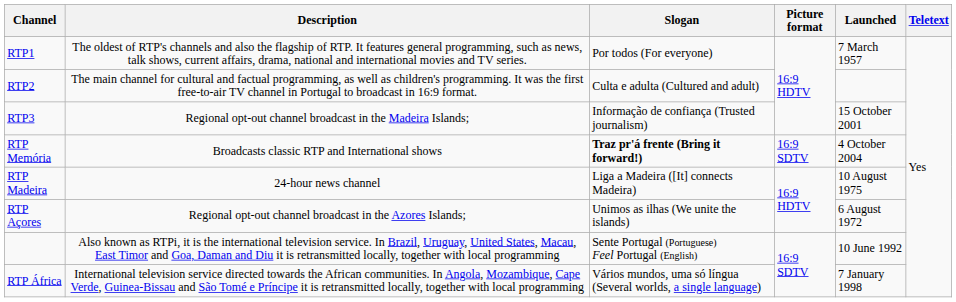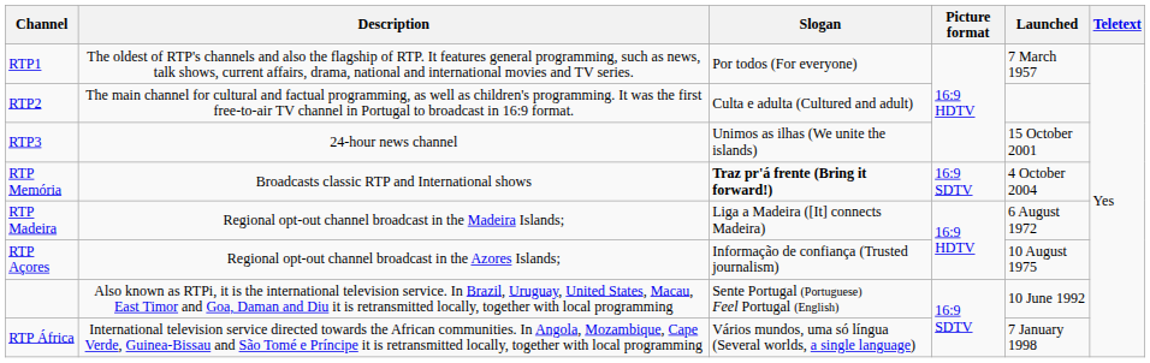 <table class="wikitable" style="width:100%; margin-left:0.5em; margin-bottom:0.5em;">
 <tr>
 <th>Channel</th>
 <th>Description</th>
 <th>Slogan</th>
 <th>Picture format</th>
 <th>Launched</th>
 <th><a href='#'>Teletext</a></th>
 </tr>
 <tr>
 <td><a href='#'>RTP1</a></td>
 <td align=center>The oldest of RTP's channels and also the flagship of RTP. It features general programming, such as news, talk shows, current affairs, drama, national and international movies and TV series.</td>
 <td>Por todos (For everyone)</td>
 <td rowspan="3"><a href='#'>16:9</a> <a href='#'>HDTV</a></td>
 <td>7 March 1957</td>
 <td rowspan="8">Yes</td>
 </tr>
 <tr>
 <td><a href='#'>RTP2</a></td>
 <td align=center>The main channel for cultural and factual programming, as well as children's programming. It was the first free-to-air TV channel in Portugal to broadcast in 16:9 format.</td>
 <td>Culta e adulta (Cultured and adult)</td>
 <td></td>
 </tr>
 <tr>
 <td><a href='#'>RTP3</a></td>
-<td align=center>Regional opt-out channel broadcast in the <a href='#'>Madeira</a> Islands;</td>
-<td>Informação de confiança (Trusted journalism)</td>
+<td align=center>24-hour news channel</td>
+<td>Unimos as ilhas (We unite the islands)</td>
 <td>15 October 2001</td>
 </tr>
 <tr>
 <td><a href='#'>RTP Memória</a></td>
 <td align=center>Broadcasts classic RTP and International shows</td>
 <td><strong>Traz pr'á frente (Bring it forward!)</strong></td>
 <td><a href='#'>16:9</a> <a href='#'>SDTV</a></td>
 <td>4 October 2004</td>
 </tr>
 <tr>
 <td><a href='#'>RTP Madeira</a></td>
-<td align=center>24-hour news channel</td>
+<td align=center>Regional opt-out channel broadcast in the <a href='#'>Madeira</a> Islands;</td>
 <td>Liga a Madeira ([It] connects Madeira)</td>
 <td rowspan="2"><a href='#'>16:9</a> <a href='#'>HDTV</a></td>
-<td>10 August 1975</td>
+<td>6 August 1972</td>
 </tr>
 <tr>
 <td><a href='#'>RTP Açores</a></td>
 <td align=center>Regional opt-out channel broadcast in the <a href='#'>Azores</a> Islands;</td>
-<td>Unimos as ilhas (We unite the islands)</td>
-<td>6 August 1972</td>
+<td>Informação de confiança (Trusted journalism)</td>
+<td>10 August 1975</td>
 </tr>
 <tr>
 <td></td>
 <td align="center">Also known as RTPi, it is the international television service. In <a href='#'>Brazil</a>, <a href='#'>Uruguay</a>, <a href='#'>United States</a>, <a href='#'>Macau</a>, <a href='#'>East Timor</a> and <a href='#'>Goa, Daman and Diu</a> it is retransmitted locally, together with local programming</td>
 <td>Sente Portugal <small>(Portuguese)</small><br><em>Feel</em> Portugal <small>(English)</small></td>
 <td rowspan="2"><a href='#'>16:9</a> <a href='#'>SDTV</a></td>
 <td>10 June 1992</td>
 </tr>
 <tr>
 <td><a href='#'>RTP África</a></td>
 <td align="center">International television service directed towards the African communities. In <a href='#'>Angola</a>, <a href='#'>Mozambique</a>, <a href='#'>Cape Verde</a>, <a href='#'>Guinea-Bissau</a> and <a href='#'>São Tomé e Príncipe</a> it is retransmitted locally, together with local programming</td>
 <td>Vários mundos, uma só língua (Several worlds, <a href='#'>a single language</a>)</td>
 <td>7 January 1998</td>
 </tr>
 </table>
